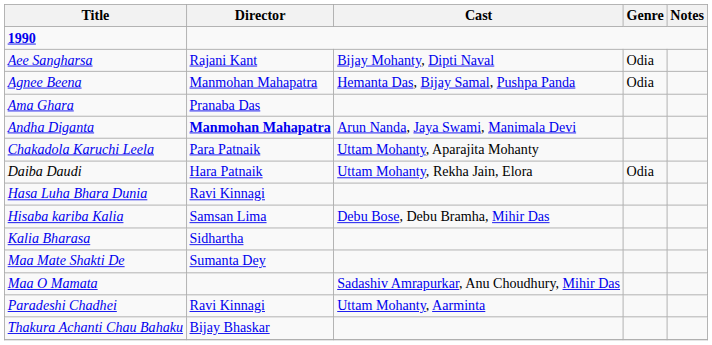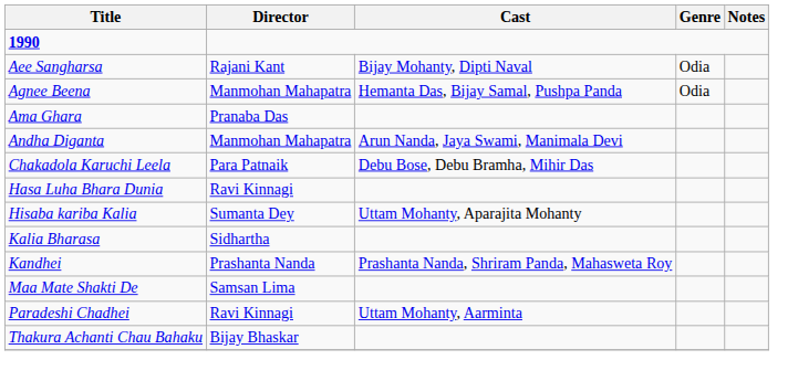 <table class="wikitable sortable">
 <tr>
 <th>Title</th>
 <th>Director</th>
 <th>Cast</th>
 <th>Genre</th>
 <th>Notes</th>
 </tr>
 <tr>
 <td><strong><a href='#'>1990</a></strong></td>
 </tr>
 <tr>
 <td><em><a href='#'>Aee Sangharsa</a></em></td>
 <td><a href='#'>Rajani Kant</a></td>
 <td><a href='#'>Bijay Mohanty</a>, <a href='#'>Dipti Naval</a></td>
 <td>Odia</td>
 <td></td>
 </tr>
 <tr>
 <td><em><a href='#'>Agnee Beena</a></em> </td>
 <td><a href='#'>Manmohan Mahapatra</a></td>
 <td><a href='#'>Hemanta Das</a>, <a href='#'>Bijay Samal</a>, <a href='#'>Pushpa Panda</a></td>
 <td>Odia</td>
 <td></td>
 </tr>
 <tr>
 <td><em><a href='#'>Ama Ghara</a></em> </td>
 <td><a href='#'>Pranaba Das</a></td>
 <td></td>
 <td></td>
 <td></td>
 </tr>
 <tr>
 <td><em><a href='#'>Andha Diganta</a></em> </td>
-<td><strong><a href='#'>Manmohan Mahapatra</a></strong></td>
+<td><a href='#'>Manmohan Mahapatra</a></td>
 <td><a href='#'>Arun Nanda</a>, <a href='#'>Jaya Swami</a>, <a href='#'>Manimala Devi</a></td>
 <td></td>
 <td></td>
 </tr>
 <tr>
 <td><em><a href='#'>Chakadola Karuchi Leela</a></em></td>
 <td><a href='#'>Para Patnaik</a></td>
-<td><a href='#'>Uttam Mohanty</a>, Aparajita Mohanty</td>
+<td><a href='#'>Debu Bose</a>, Debu Bramha, <a href='#'>Mihir Das</a></td>
 <td></td>
-<td></td>
-</tr>
-<tr>
-<td><em>Daiba Daudi</em></td>
-<td><a href='#'>Hara Patnaik</a></td>
-<td><a href='#'>Uttam Mohanty</a>, Rekha Jain, Elora</td>
-<td>Odia</td>
 <td></td>
 </tr>
 <tr>
 <td><em><a href='#'>Hasa Luha Bhara Dunia</a></em></td>
 <td><a href='#'>Ravi Kinnagi</a></td>
 <td></td>
 <td></td>
 <td></td>
 </tr>
 <tr>
 <td><em><a href='#'>Hisaba kariba Kalia</a></em></td>
-<td><a href='#'>Samsan Lima</a></td>
-<td><a href='#'>Debu Bose</a>, Debu Bramha, <a href='#'>Mihir Das</a></td>
+<td><a href='#'>Sumanta Dey</a></td>
+<td><a href='#'>Uttam Mohanty</a>, Aparajita Mohanty</td>
 <td></td>
 <td></td>
 </tr>
 <tr>
 <td><em><a href='#'>Kalia Bharasa</a></em></td>
 <td><a href='#'>Sidhartha</a></td>
 <td></td>
 <td></td>
 <td></td>
 </tr>
 <tr>
-<td><em><a href='#'>Maa Mate Shakti De</a></em> </td>
-<td><a href='#'>Sumanta Dey</a></td>
-<td></td>
+<td><em><a href='#'>Kandhei</a></em></td>
+<td><a href='#'>Prashanta Nanda</a></td>
+<td><a href='#'>Prashanta Nanda</a>, <a href='#'>Shriram Panda</a>, <a href='#'>Mahasweta Roy</a></td>
 <td></td>
 <td></td>
 </tr>
 <tr>
-<td><em><a href='#'>Maa O Mamata</a></em></td>
+<td><em><a href='#'>Maa Mate Shakti De</a></em> </td>
+<td><a href='#'>Samsan Lima</a></td>
 <td></td>
-<td><a href='#'>Sadashiv Amrapurkar</a>, Anu Choudhury, <a href='#'>Mihir Das</a></td>
 <td></td>
 <td></td>
 </tr>
 <tr>
 <td><em><a href='#'>Paradeshi Chadhei</a></em></td>
 <td><a href='#'>Ravi Kinnagi</a></td>
 <td><a href='#'>Uttam Mohanty</a>, <a href='#'>Aarminta</a></td>
 <td></td>
 <td></td>
 </tr>
 <tr>
 <td><em><a href='#'>Thakura Achanti Chau Bahaku</a></em> </td>
 <td><a href='#'>Bijay Bhaskar</a></td>
 <td></td>
 <td></td>
 <td></td>
 </tr>
 <tr>
 </tr>
 </table>
